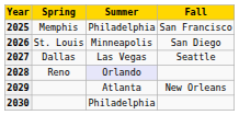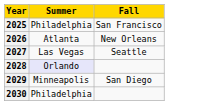 <table class="sortable wikitable" style="text-align:center">
 <tr>
 <th style="background:gold; color:black">Year</th>
-<th style="background:gold; color:black">Spring</th>
 <th style="background:gold; color:black">Summer</th>
 <th style="background:gold; color:black">Fall</th>
 </tr>
 <tr>
 <th>2025</th>
-<td>Memphis</td>
 <td>Philadelphia</td>
 <td>San Francisco</td>
 </tr>
 <tr>
 <th>2026</th>
-<td>St. Louis</td>
-<td>Minneapolis</td>
-<td>San Diego</td>
+<td>Atlanta</td>
+<td>New Orleans</td>
 </tr>
 <tr>
 <th>2027</th>
-<td>Dallas</td>
 <td>Las Vegas</td>
 <td>Seattle</td>
 </tr>
 <tr>
 <th>2028</th>
-<td>Reno</td>
 <td style="background: lavender;">Orlando</td>
 <td></td>
 </tr>
 <tr>
 <th>2029</th>
-<td></td>
-<td>Atlanta</td>
-<td>New Orleans</td>
+<td>Minneapolis</td>
+<td>San Diego</td>
 </tr>
 <tr>
 <th>2030</th>
-<td></td>
 <td>Philadelphia</td>
 <td></td>
 </tr>
 </table>
